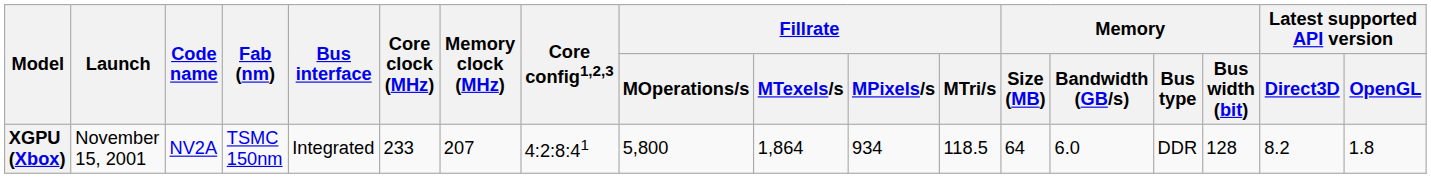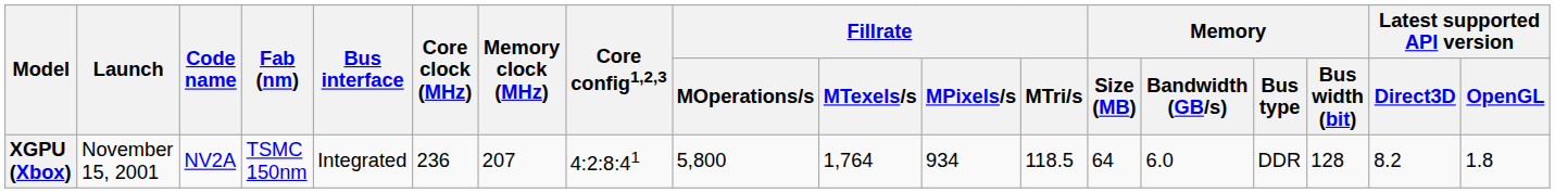 <table class="wikitable">
 <tr>
 <th rowspan=2>Model</th>
 <th rowspan=2>Launch</th>
 <th rowspan=2><a href='#'>Code name</a></th>
 <th rowspan=2><a href='#'>Fab</a> (<a href='#'>nm</a>)</th>
 <th rowspan=2><a href='#'>Bus</a> <a href='#'>interface</a></th>
 <th rowspan=2>Core clock (<a href='#'>MHz</a>)</th>
 <th rowspan=2>Memory clock (<a href='#'>MHz</a>)</th>
 <th rowspan=2>Core config<sup>1,2,3</sup></th>
 <th colspan=4><a href='#'>Fillrate</a></th>
 <th colspan=4>Memory</th>
 <th colspan="4">Latest supported <a href='#'>API</a> version</th>
 </tr>
 <tr>
 <th>MOperations/s</th>
 <th><a href='#'>MTexels</a>/s</th>
 <th><a href='#'>MPixels</a>/s</th>
 <th>MTri/s</th>
 <th>Size (<a href='#'>MB</a>)</th>
 <th>Bandwidth (<a href='#'>GB</a>/s)</th>
 <th>Bus type</th>
 <th>Bus width (<a href='#'>bit</a>)</th>
 <th><a href='#'>Direct3D</a></th>
 <th><a href='#'>OpenGL</a></th>
 </tr>
 <tr>
 <th style="text-align:left">XGPU (<a href='#'>Xbox</a>)<br></th>
 <td>November 15, 2001</td>
 <td><a href='#'>NV2A</a></td>
 <td><a href='#'>TSMC</a> <a href='#'>150nm</a></td>
 <td>Integrated</td>
-<td>233</td>
+<td>236</td>
 <td>207</td>
 <td>4:2:8:4<sup>1</sup></td>
 <td>5,800</td>
-<td>1,864</td>
+<td>1,764</td>
 <td>934</td>
 <td>118.5</td>
 <td>64</td>
 <td>6.0</td>
 <td>DDR</td>
 <td rowspan="2">128</td>
 <td>8.2</td>
 <td>1.8</td>
 </tr>
 </table>
